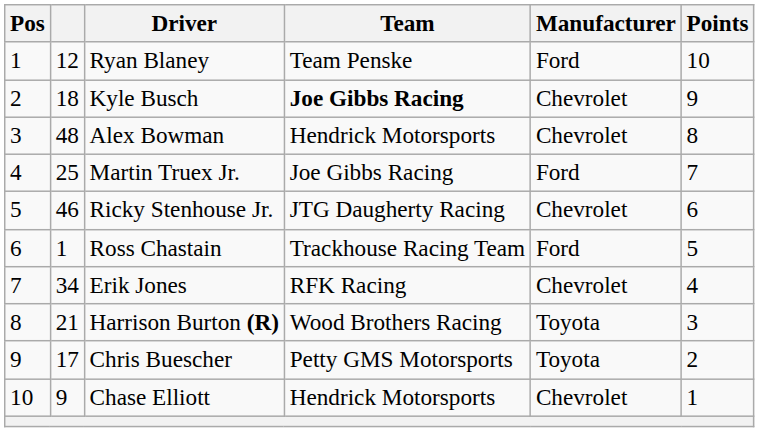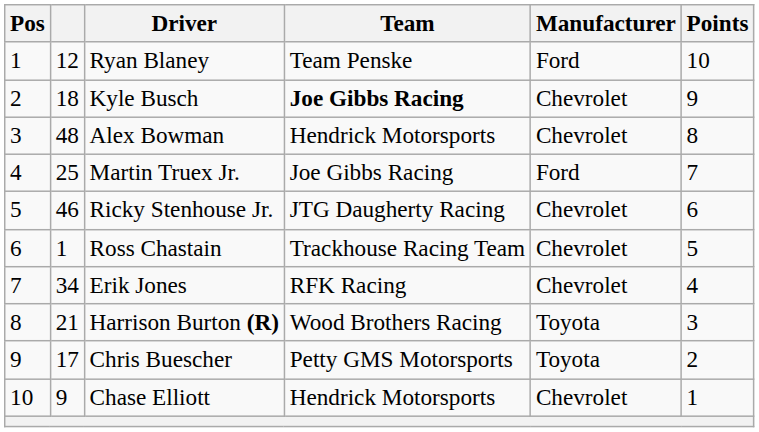 <table class="wikitable" style="font-size:98%">
 <tr>
 <th>Pos</th>
 <th></th>
 <th>Driver</th>
 <th>Team</th>
 <th>Manufacturer</th>
 <th>Points</th>
 </tr>
 <tr>
 <td>1</td>
 <td>12</td>
 <td>Ryan Blaney</td>
 <td>Team Penske</td>
 <td>Ford</td>
 <td>10</td>
 </tr>
 <tr>
 <td>2</td>
 <td>18</td>
 <td>Kyle Busch</td>
 <td><strong>Joe Gibbs Racing</strong></td>
 <td>Chevrolet</td>
 <td>9</td>
 </tr>
 <tr>
 <td>3</td>
 <td>48</td>
 <td>Alex Bowman</td>
 <td>Hendrick Motorsports</td>
 <td>Chevrolet</td>
 <td>8</td>
 </tr>
 <tr>
 <td>4</td>
 <td>25</td>
 <td>Martin Truex Jr.</td>
 <td>Joe Gibbs Racing</td>
 <td>Ford</td>
 <td>7</td>
 </tr>
 <tr>
 <td>5</td>
 <td>46</td>
 <td>Ricky Stenhouse Jr.</td>
 <td>JTG Daugherty Racing</td>
 <td>Chevrolet</td>
 <td>6</td>
 </tr>
 <tr>
 <td>6</td>
 <td>1</td>
 <td>Ross Chastain</td>
 <td>Trackhouse Racing Team</td>
-<td>Ford</td>
+<td>Chevrolet</td>
 <td>5</td>
 </tr>
 <tr>
 <td>7</td>
 <td>34</td>
 <td>Erik Jones</td>
 <td>RFK Racing</td>
 <td>Chevrolet</td>
 <td>4</td>
 </tr>
 <tr>
 <td>8</td>
 <td>21</td>
 <td>Harrison Burton <strong>(R)</strong></td>
 <td>Wood Brothers Racing</td>
 <td>Toyota</td>
 <td>3</td>
 </tr>
 <tr>
 <td>9</td>
 <td>17</td>
 <td>Chris Buescher</td>
 <td>Petty GMS Motorsports</td>
 <td>Toyota</td>
 <td>2</td>
 </tr>
 <tr>
 <td>10</td>
 <td>9</td>
 <td>Chase Elliott</td>
 <td>Hendrick Motorsports</td>
 <td>Chevrolet</td>
 <td>1</td>
 </tr>
 <tr>
 <th colspan="6"></th>
 </tr>
 </table>
